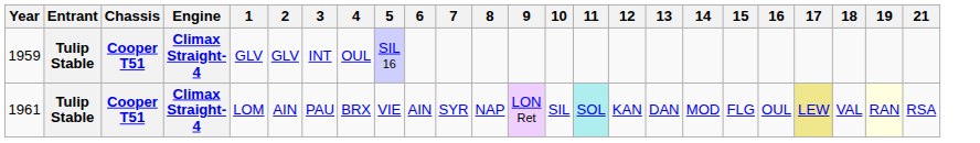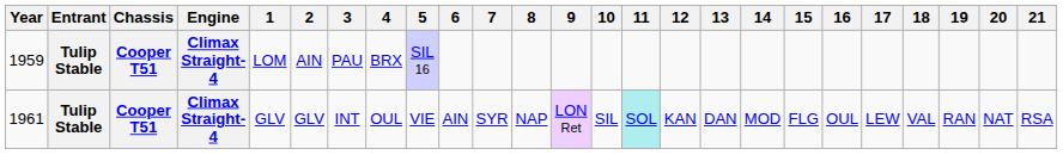 <table class="wikitable" style="text-align:center; font-size:90%">
 <tr>
 <th>Year</th>
 <th>Entrant</th>
 <th>Chassis</th>
 <th>Engine</th>
 <th>1</th>
 <th>2</th>
 <th>3</th>
 <th>4</th>
 <th>5</th>
 <th>6</th>
 <th>7</th>
 <th>8</th>
 <th>9</th>
 <th>10</th>
 <th>11</th>
 <th>12</th>
 <th>13</th>
 <th>14</th>
 <th>15</th>
 <th>16</th>
 <th>17</th>
 <th>18</th>
 <th>19</th>
+<th>20</th>
 <th>21</th>
 </tr>
 <tr>
 <td>1959</td>
 <th>Tulip Stable</th>
 <th><a href='#'>Cooper</a> <a href='#'>T51</a></th>
 <th><a href='#'>Climax</a> <a href='#'>Straight-4</a></th>
-<td><a href='#'>GLV</a><br><small></small></td>
-<td><a href='#'>GLV</a><br><small></small></td>
-<td><a href='#'>INT</a><br><small></small></td>
-<td><a href='#'>OUL</a><br><small></small></td>
+<td><a href='#'>LOM</a><br><small></small></td>
+<td><a href='#'>AIN</a><br><small></small></td>
+<td><a href='#'>PAU</a></td>
+<td><a href='#'>BRX</a><br><small></small></td>
 <td style="background:#CFCFFF;"><a href='#'>SIL</a><br><small>16</small></td>
+<td></td>
 <td></td>
 <td></td>
 <td></td>
 <td></td>
 <td></td>
 <td></td>
 <td></td>
 <td></td>
 <td></td>
 <td></td>
 <td></td>
 <td></td>
 <td></td>
 <td></td>
 <td></td>
 </tr>
 <tr>
 <td>1961</td>
 <th>Tulip Stable</th>
 <th><a href='#'>Cooper</a> <a href='#'>T51</a></th>
 <th><a href='#'>Climax</a> <a href='#'>Straight-4</a></th>
-<td><a href='#'>LOM</a><br><small></small></td>
-<td><a href='#'>AIN</a><br><small></small></td>
-<td><a href='#'>PAU</a></td>
-<td><a href='#'>BRX</a><br><small></small></td>
+<td><a href='#'>GLV</a><br><small></small></td>
+<td><a href='#'>GLV</a><br><small></small></td>
+<td><a href='#'>INT</a><br><small></small></td>
+<td><a href='#'>OUL</a><br><small></small></td>
 <td><a href='#'>VIE</a><br><small></small></td>
 <td><a href='#'>AIN</a><br><small></small></td>
 <td><a href='#'>SYR</a></td>
 <td><a href='#'>NAP</a></td>
 <td style="background:#EFCFFF;"><a href='#'>LON</a><br><small>Ret</small></td>
 <td><a href='#'>SIL</a><br><small></small></td>
 <td style="background: paleturquoise;"><a href='#'>SOL</a></td>
 <td><a href='#'>KAN</a></td>
 <td><a href='#'>DAN</a></td>
 <td><a href='#'>MOD</a></td>
 <td><a href='#'>FLG</a></td>
 <td><a href='#'>OUL</a></td>
-<td style="background: khaki;"><a href='#'>LEW</a></td>
+<td><a href='#'>LEW</a></td>
 <td><a href='#'>VAL</a></td>
-<td style="background: lightyellow;"><a href='#'>RAN</a></td>
+<td><a href='#'>RAN</a></td>
+<td><a href='#'>NAT</a></td>
 <td><a href='#'>RSA</a></td>
 </tr>
 </table>
